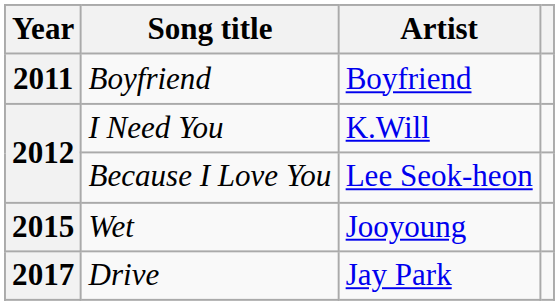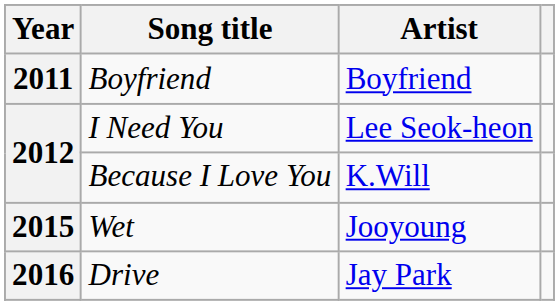 <table class="wikitable plainrowheaders sortable">
 <tr>
 <th scope="col">Year</th>
 <th scope="col">Song title</th>
 <th scope="col">Artist</th>
 <th scope="col" class="unsortable"></th>
 </tr>
 <tr>
 <th scope="row">2011</th>
 <td><em>Boyfriend</em></td>
 <td><a href='#'>Boyfriend</a></td>
 <td style="text-align:center"></td>
 </tr>
 <tr>
 <th scope="row" rowspan="2">2012</th>
 <td><em>I Need You</em></td>
-<td><a href='#'>K.Will</a></td>
+<td><a href='#'>Lee Seok-heon</a></td>
 <td style="text-align:center"></td>
 </tr>
 <tr>
 <td><em>Because I Love You</em></td>
-<td><a href='#'>Lee Seok-heon</a></td>
+<td><a href='#'>K.Will</a></td>
 <td style="text-align:center"></td>
 </tr>
 <tr>
 <th scope="row">2015</th>
 <td><em>Wet</em></td>
 <td><a href='#'>Jooyoung</a></td>
 <td style="text-align:center"></td>
 </tr>
 <tr>
-<th scope="row">2017</th>
+<th scope="row">2016</th>
 <td><em>Drive</em></td>
 <td><a href='#'>Jay Park</a></td>
 <td style="text-align:center"></td>
 </tr>
 </table>
